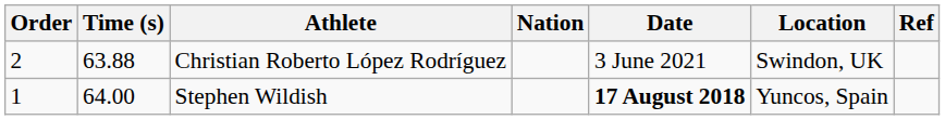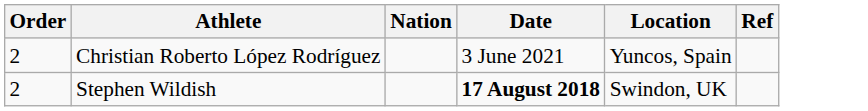 <table class="wikitable">
 <tr>
 <th>Order</th>
-<th>Time (s)</th>
 <th>Athlete</th>
 <th>Nation</th>
 <th>Date</th>
 <th>Location</th>
 <th>Ref</th>
 </tr>
 <tr>
 <td>2</td>
-<td>63.88</td>
 <td>Christian Roberto López Rodríguez</td>
 <td></td>
 <td>3 June 2021</td>
+<td>Yuncos, Spain</td>
+<td></td>
+</tr>
+<tr>
+<td>2</td>
+<td>Stephen Wildish</td>
+<td></td>
+<td><strong>17 August 2018</strong></td>
 <td>Swindon, UK</td>
 <td></td>
 </tr>
-<tr>
-<td>1</td>
-<td>64.00</td>
-<td>Stephen Wildish</td>
-<td></td>
-<td><strong>17 August 2018</strong></td>
-<td>Yuncos, Spain</td>
-<td></td>
-</tr>
 </table>
